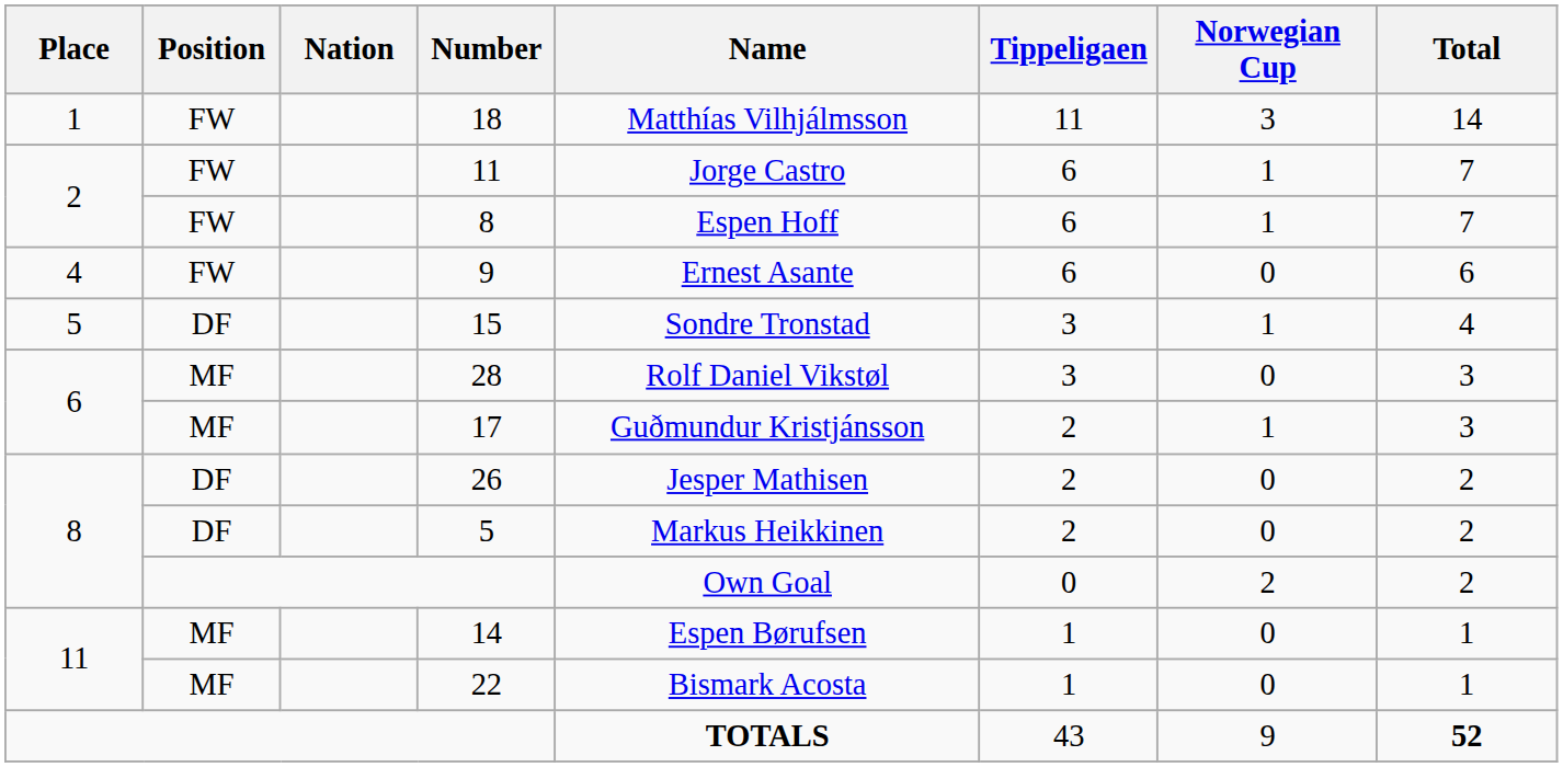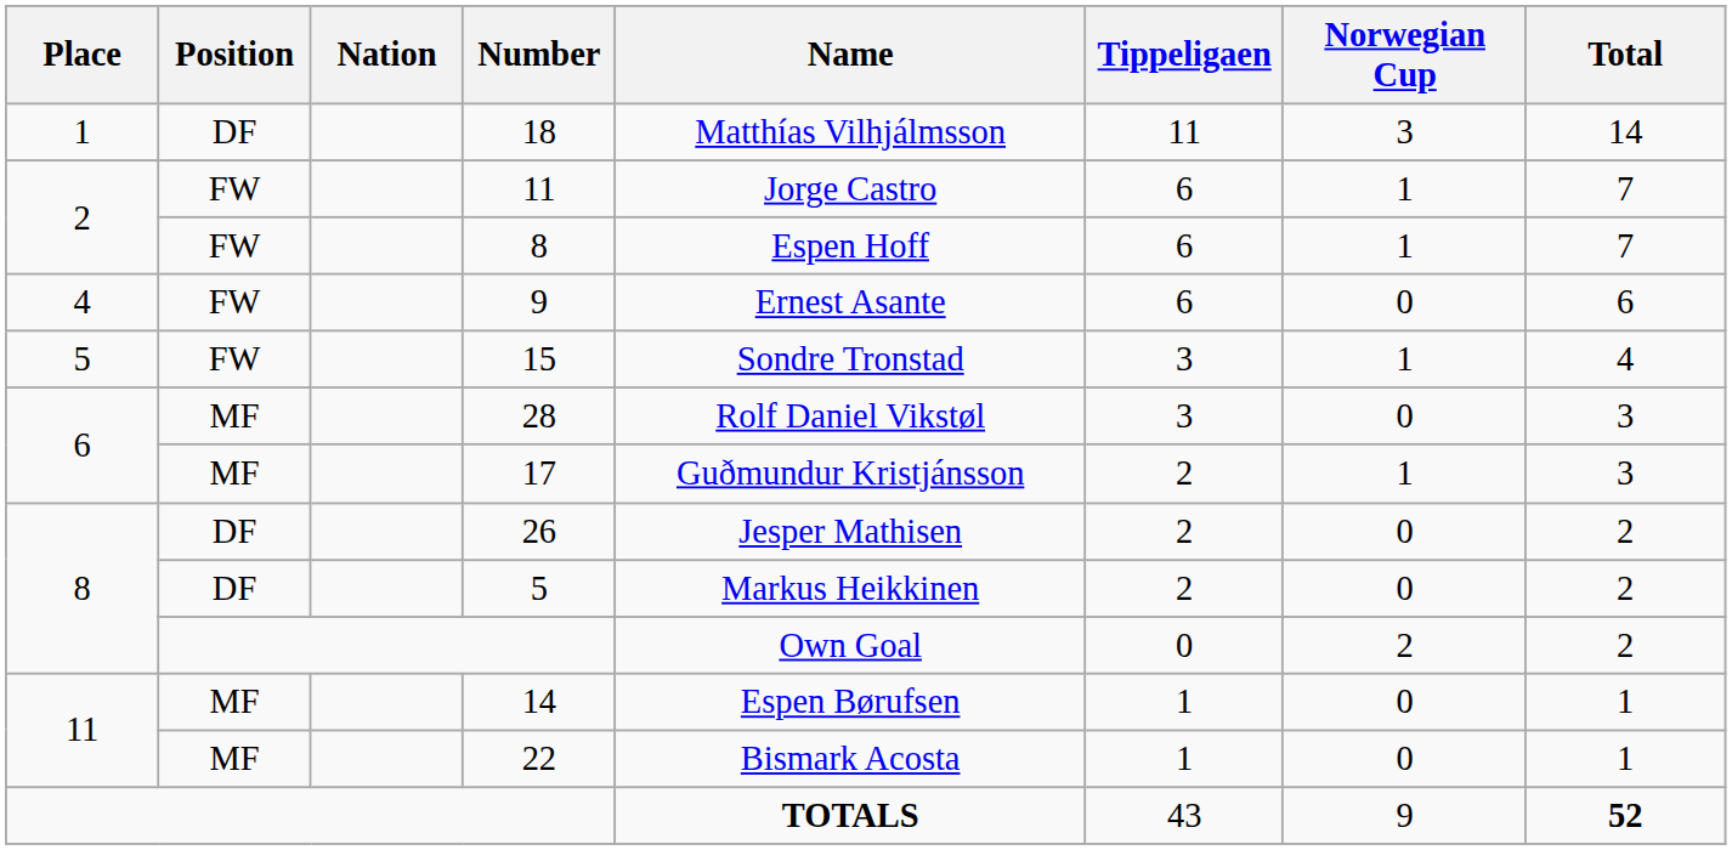 <table class="wikitable" style="font-size: 95%; text-align: center;">
 <tr>
 <th width=60>Place</th>
 <th width=60>Position</th>
 <th width=60>Nation</th>
 <th width=60>Number</th>
 <th width=200>Name</th>
 <th width=80><a href='#'>Tippeligaen</a></th>
 <th width=100><a href='#'>Norwegian Cup</a></th>
 <th width=80><strong>Total</strong></th>
 </tr>
 <tr>
 <td>1</td>
-<td>FW</td>
+<td>DF</td>
 <td></td>
 <td>18</td>
 <td><a href='#'>Matthías Vilhjálmsson</a></td>
 <td>11</td>
 <td>3</td>
 <td>14</td>
 </tr>
 <tr>
 <td rowspan=2>2</td>
 <td>FW</td>
 <td></td>
 <td>11</td>
 <td><a href='#'>Jorge Castro</a></td>
 <td>6</td>
 <td>1</td>
 <td>7</td>
 </tr>
 <tr>
 <td>FW</td>
 <td></td>
 <td>8</td>
 <td><a href='#'>Espen Hoff</a></td>
 <td>6</td>
 <td>1</td>
 <td>7</td>
 </tr>
 <tr>
 <td>4</td>
 <td>FW</td>
 <td></td>
 <td>9</td>
 <td><a href='#'>Ernest Asante</a></td>
 <td>6</td>
 <td>0</td>
 <td>6</td>
 </tr>
 <tr>
 <td>5</td>
-<td>DF</td>
+<td>FW</td>
 <td></td>
 <td>15</td>
 <td><a href='#'>Sondre Tronstad</a></td>
 <td>3</td>
 <td>1</td>
 <td>4</td>
 </tr>
 <tr>
 <td rowspan=2>6</td>
 <td>MF</td>
 <td></td>
 <td>28</td>
 <td><a href='#'>Rolf Daniel Vikstøl</a></td>
 <td>3</td>
 <td>0</td>
 <td>3</td>
 </tr>
 <tr>
 <td>MF</td>
 <td></td>
 <td>17</td>
 <td><a href='#'>Guðmundur Kristjánsson</a></td>
 <td>2</td>
 <td>1</td>
 <td>3</td>
 </tr>
 <tr>
 <td rowspan=3>8</td>
 <td>DF</td>
 <td></td>
 <td>26</td>
 <td><a href='#'>Jesper Mathisen</a></td>
 <td>2</td>
 <td>0</td>
 <td>2</td>
 </tr>
 <tr>
 <td>DF</td>
 <td></td>
 <td>5</td>
 <td><a href='#'>Markus Heikkinen</a></td>
 <td>2</td>
 <td>0</td>
 <td>2</td>
 </tr>
 <tr>
 <td colspan=3></td>
 <td><a href='#'>Own Goal</a></td>
 <td>0</td>
 <td>2</td>
 <td>2</td>
 </tr>
 <tr>
 <td rowspan=2>11</td>
 <td>MF</td>
 <td></td>
 <td>14</td>
 <td><a href='#'>Espen Børufsen</a></td>
 <td>1</td>
 <td>0</td>
 <td>1</td>
 </tr>
 <tr>
 <td>MF</td>
 <td></td>
 <td>22</td>
 <td><a href='#'>Bismark Acosta</a></td>
 <td>1</td>
 <td>0</td>
 <td>1</td>
 </tr>
 <tr>
 <td colspan=4></td>
 <td><strong>TOTALS</strong></td>
 <td>43</td>
 <td>9</td>
 <td><strong>52</strong></td>
 </tr>
 </table>
